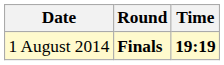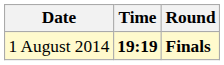 <table class="wikitable">
 <tr>
 <th>Date</th>
+<th>Time</th>
 <th>Round</th>
-<th>Time</th>
 </tr>
 <tr style=background:lemonchiffon>
 <td>1 August 2014</td>
+<td><strong>19:19</strong></td>
 <td><strong>Finals</strong></td>
-<td><strong>19:19</strong></td>
 </tr>
 </table>
